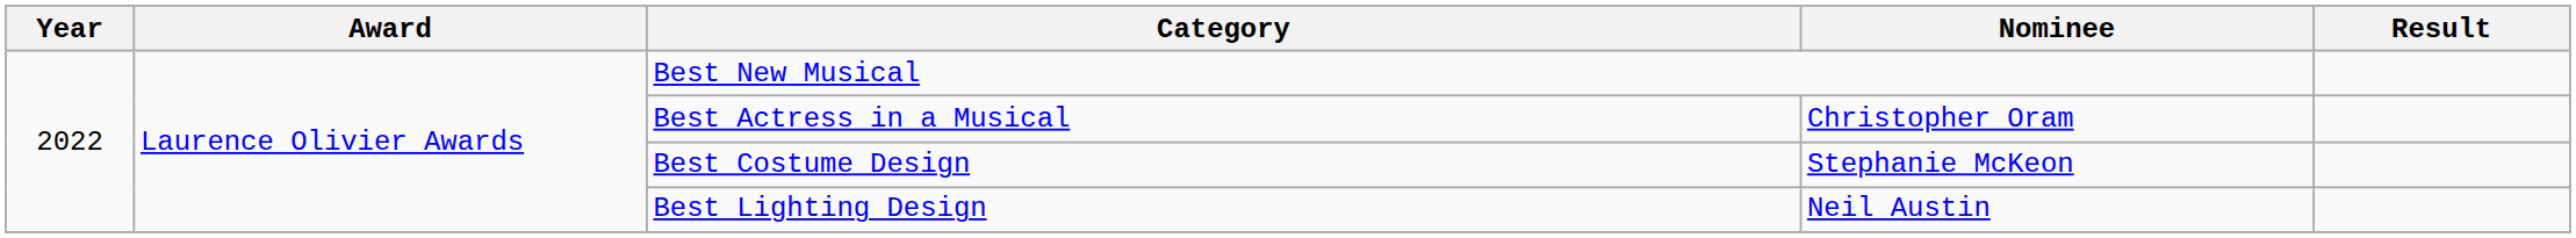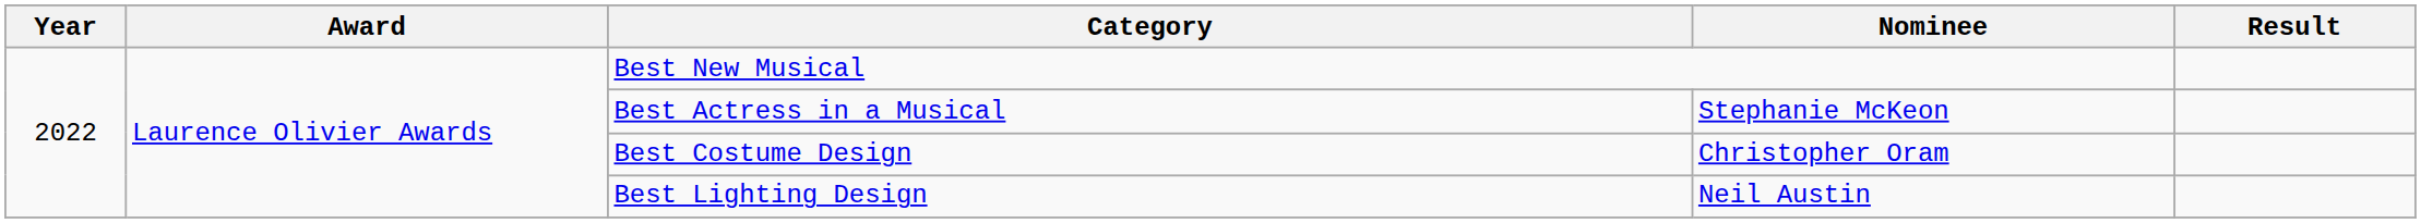 <table class="wikitable" width="95%">
 <tr>
 <th width="5%">Year</th>
 <th width="20%">Award</th>
 <th width="45%">Category</th>
 <th width="20%">Nominee</th>
 <th width="10%">Result</th>
 </tr>
 <tr>
 <td rowspan="4" align="center">2022</td>
 <td rowspan="4"><a href='#'>Laurence Olivier Awards</a></td>
 <td colspan="2"><a href='#'>Best New Musical</a></td>
 <td></td>
 </tr>
 <tr>
 <td><a href='#'>Best Actress in a Musical</a></td>
-<td><a href='#'>Christopher Oram</a></td>
+<td><a href='#'>Stephanie McKeon</a></td>
 <td></td>
 </tr>
 <tr>
 <td><a href='#'>Best Costume Design</a></td>
-<td><a href='#'>Stephanie McKeon</a></td>
+<td><a href='#'>Christopher Oram</a></td>
 <td></td>
 </tr>
 <tr>
 <td><a href='#'>Best Lighting Design</a></td>
 <td><a href='#'>Neil Austin</a></td>
 <td></td>
 </tr>
 </table>
